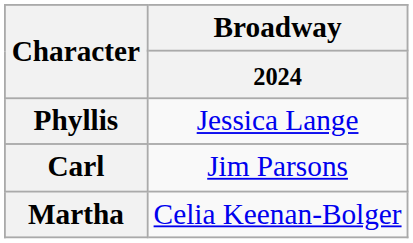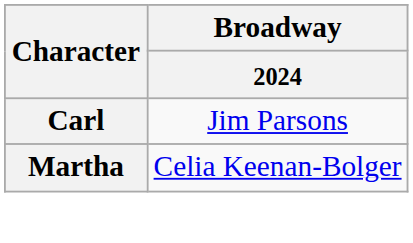 <table class="wikitable">
 <tr>
 <th rowspan="2">Character</th>
 <th>Broadway</th>
 </tr>
 <tr>
 <th><small>2024</small></th>
-</tr>
-<tr>
-<th>Phyllis</th>
-<td align="center"><a href='#'>Jessica Lange</a></td>
 </tr>
 <tr>
 <th>Carl</th>
 <td align="center"><a href='#'>Jim Parsons</a></td>
 </tr>
 <tr>
 <th>Martha</th>
 <td align="center"><a href='#'>Celia Keenan-Bolger</a></td>
 </tr>
 </table>
